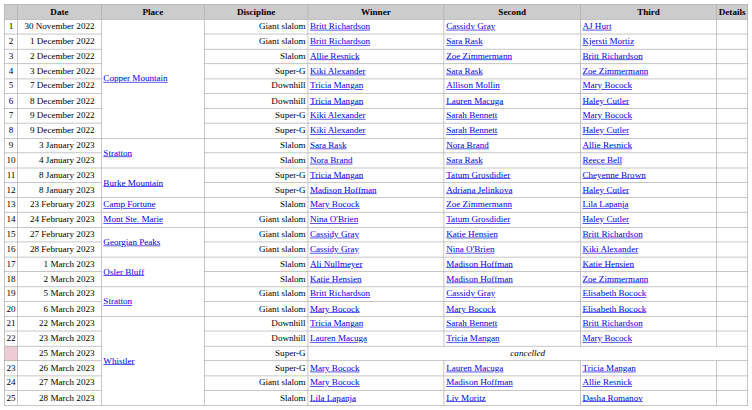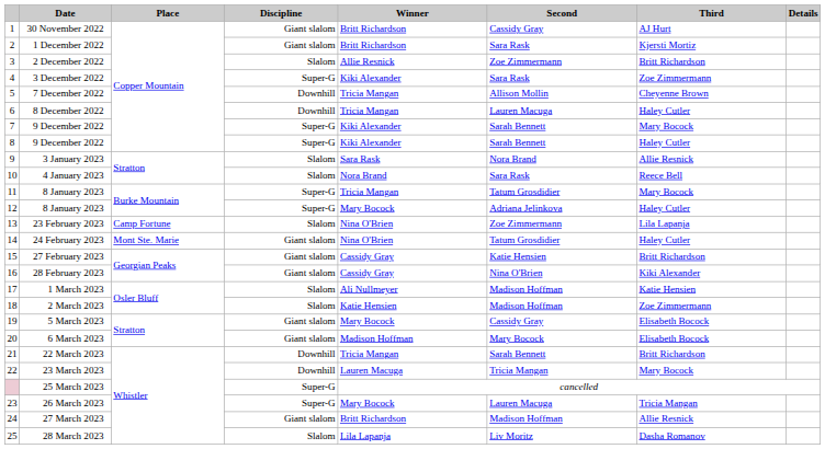 <table class="wikitable plainrowheaders" style="background:#fff; font-size:86%; line-height:16px; border:grey solid 1px; border-collapse:collapse;">
 <tr style="background:#ccc; text-align:center;">
 <th scope="col" style="background:#ccc; width=30 px;"></th>
 <th scope="col" style="background:#ccc; width:120px;">Date</th>
 <th scope="col" style="background:#ccc; width:150px;">Place</th>
 <th scope="col" style="background:#ccc; width:150px;">Discipline</th>
 <th scope="col" style="background:#ccc; width:200px;">Winner</th>
 <th scope="col" style="background:#ccc; width:200px;">Second</th>
 <th scope="col" style="background:#ccc; width:200px;">Third</th>
 <th scope="col" style="background:#ccc; width:10px;">Details</th>
 </tr>
 <tr>
 <td align=center>1</td>
 <td align=right>30 November 2022  </td>
 <td rowspan=8> <a href='#'>Copper Mountain</a></td>
 <td align=right>Giant slalom</td>
 <td> <a href='#'>Britt Richardson</a></td>
 <td> <a href='#'>Cassidy Gray</a></td>
 <td> <a href='#'>AJ Hurt</a></td>
 <td></td>
 </tr>
 <tr>
 <td align=center>2</td>
 <td align=right>1 December 2022  </td>
 <td align=right>Giant slalom</td>
 <td> <a href='#'>Britt Richardson</a></td>
 <td> <a href='#'>Sara Rask</a></td>
 <td> <a href='#'>Kjersti Mortiz</a></td>
 <td></td>
 </tr>
 <tr>
 <td align=center>3</td>
 <td align=right>2 December 2022  </td>
 <td align=right>Slalom</td>
 <td> <a href='#'>Allie Resnick</a></td>
 <td> <a href='#'>Zoe Zimmermann</a></td>
 <td> <a href='#'>Britt Richardson</a></td>
 <td></td>
 </tr>
 <tr>
 <td align=center>4</td>
 <td align=right>3 December 2022  </td>
 <td align=right>Super-G</td>
 <td> <a href='#'>Kiki Alexander</a></td>
 <td> <a href='#'>Sara Rask</a></td>
 <td> <a href='#'>Zoe Zimmermann</a></td>
 <td></td>
 </tr>
 <tr>
 <td align=center>5</td>
 <td align=right>7 December 2022  </td>
 <td align=right>Downhill</td>
 <td> <a href='#'>Tricia Mangan</a></td>
 <td> <a href='#'>Allison Mollin</a></td>
-<td> <a href='#'>Mary Bocock</a></td>
+<td> <a href='#'>Cheyenne Brown</a></td>
 <td></td>
 </tr>
 <tr>
 <td align=center>6</td>
 <td align=right>8 December 2022  </td>
 <td align=right>Downhill</td>
 <td> <a href='#'>Tricia Mangan</a></td>
 <td> <a href='#'>Lauren Macuga</a></td>
 <td> <a href='#'>Haley Cutler</a></td>
 <td></td>
 </tr>
 <tr>
 <td align=center>7</td>
 <td align=right>9 December 2022  </td>
 <td align=right>Super-G</td>
 <td> <a href='#'>Kiki Alexander</a></td>
 <td> <a href='#'>Sarah Bennett</a></td>
 <td> <a href='#'>Mary Bocock</a></td>
 <td></td>
 </tr>
 <tr>
 <td align=center>8</td>
 <td align=right>9 December 2022  </td>
 <td align=right>Super-G</td>
 <td> <a href='#'>Kiki Alexander</a></td>
 <td> <a href='#'>Sarah Bennett</a></td>
 <td> <a href='#'>Haley Cutler</a></td>
 <td></td>
 </tr>
 <tr>
 <td align=center>9</td>
 <td align=right>3 January 2023  </td>
 <td rowspan=2> <a href='#'>Stratton</a></td>
 <td align=right>Slalom</td>
 <td> <a href='#'>Sara Rask</a></td>
 <td> <a href='#'>Nora Brand</a></td>
 <td> <a href='#'>Allie Resnick</a></td>
 <td></td>
 </tr>
 <tr>
 <td align=center>10</td>
 <td align=right>4 January 2023  </td>
 <td align=right>Slalom</td>
 <td> <a href='#'>Nora Brand</a></td>
 <td> <a href='#'>Sara Rask</a></td>
 <td> <a href='#'>Reece Bell</a></td>
 <td></td>
 </tr>
 <tr>
 <td align=center>11</td>
 <td align=right>8 January 2023  </td>
 <td rowspan=2> <a href='#'>Burke Mountain</a></td>
 <td align=right>Super-G</td>
 <td> <a href='#'>Tricia Mangan</a></td>
 <td> <a href='#'>Tatum Grosdidier</a></td>
-<td> <a href='#'>Cheyenne Brown</a></td>
+<td> <a href='#'>Mary Bocock</a></td>
 <td></td>
 </tr>
 <tr>
 <td align=center>12</td>
 <td align=right>8 January 2023  </td>
 <td align=right>Super-G</td>
-<td> <a href='#'>Madison Hoffman</a></td>
+<td> <a href='#'>Mary Bocock</a></td>
 <td> <a href='#'>Adriana Jelinkova</a></td>
 <td> <a href='#'>Haley Cutler</a></td>
 <td></td>
 </tr>
 <tr>
 <td align=center>13</td>
 <td align=right>23 February 2023  </td>
 <td> <a href='#'>Camp Fortune</a></td>
 <td align=right>Slalom</td>
-<td> <a href='#'>Mary Bocock</a></td>
+<td> <a href='#'>Nina O'Brien</a></td>
 <td> <a href='#'>Zoe Zimmermann</a></td>
 <td> <a href='#'>Lila Lapanja</a></td>
 <td></td>
 </tr>
 <tr>
 <td align=center>14</td>
 <td align=right>24 February 2023  </td>
 <td> <a href='#'>Mont Ste. Marie</a></td>
 <td align=right>Giant slalom</td>
 <td> <a href='#'>Nina O'Brien</a></td>
 <td> <a href='#'>Tatum Grosdidier</a></td>
 <td> <a href='#'>Haley Cutler</a></td>
 <td></td>
 </tr>
 <tr>
 <td align=center>15</td>
 <td align=right>27 February 2023  </td>
 <td rowspan=2> <a href='#'>Georgian Peaks</a></td>
 <td align=right>Giant slalom</td>
 <td> <a href='#'>Cassidy Gray</a></td>
 <td> <a href='#'>Katie Hensien</a></td>
 <td> <a href='#'>Britt Richardson</a></td>
 <td></td>
 </tr>
 <tr>
 <td align=center>16</td>
 <td align=right>28 February 2023  </td>
 <td align=right>Giant slalom</td>
 <td> <a href='#'>Cassidy Gray</a></td>
 <td> <a href='#'>Nina O'Brien</a></td>
 <td> <a href='#'>Kiki Alexander</a></td>
 <td></td>
 </tr>
 <tr>
 <td align=center>17</td>
 <td align=right>1 March 2023  </td>
 <td rowspan=2> <a href='#'>Osler Bluff</a></td>
 <td align=right>Slalom</td>
 <td> <a href='#'>Ali Nullmeyer</a></td>
 <td> <a href='#'>Madison Hoffman</a></td>
 <td> <a href='#'>Katie Hensien</a></td>
 <td></td>
 </tr>
 <tr>
 <td align=center>18</td>
 <td align=right>2 March 2023  </td>
 <td align=right>Slalom</td>
 <td> <a href='#'>Katie Hensien</a></td>
 <td> <a href='#'>Madison Hoffman</a></td>
 <td> <a href='#'>Zoe Zimmermann</a></td>
 <td></td>
 </tr>
 <tr>
 <td align=center>19</td>
 <td align=right>5 March 2023  </td>
 <td rowspan=2> <a href='#'>Stratton</a></td>
 <td align=right>Giant slalom</td>
-<td> <a href='#'>Britt Richardson</a></td>
+<td> <a href='#'>Mary Bocock</a></td>
 <td> <a href='#'>Cassidy Gray</a></td>
 <td> <a href='#'>Elisabeth Bocock</a></td>
 <td></td>
 </tr>
 <tr>
 <td align=center>20</td>
 <td align=right>6 March 2023  </td>
 <td align=right>Giant slalom</td>
-<td> <a href='#'>Mary Bocock</a></td>
+<td> <a href='#'>Madison Hoffman</a></td>
 <td> <a href='#'>Mary Bocock</a></td>
 <td> <a href='#'>Elisabeth Bocock</a></td>
 <td></td>
 </tr>
 <tr>
 <td align=center>21</td>
 <td align=right>22 March 2023  </td>
 <td rowspan=6> <a href='#'>Whistler</a></td>
 <td align=right>Downhill</td>
 <td> <a href='#'>Tricia Mangan</a></td>
 <td> <a href='#'>Sarah Bennett</a></td>
 <td> <a href='#'>Britt Richardson</a></td>
 <td></td>
 </tr>
 <tr>
 <td align=center>22</td>
 <td align=right>23 March 2023  </td>
 <td align=right>Downhill</td>
 <td> <a href='#'>Lauren Macuga</a></td>
 <td> <a href='#'>Tricia Mangan</a></td>
 <td> <a href='#'>Mary Bocock</a></td>
 <td></td>
 </tr>
 <tr>
 <td bgcolor="EDCCD5"></td>
 <td align=right>25 March 2023  </td>
 <td align=right>Super-G</td>
 <td colspan=4 align=center><em>cancelled</em></td>
 </tr>
 <tr>
 <td align=center>23</td>
 <td align=right>26 March 2023  </td>
 <td align=right>Super-G</td>
 <td> <a href='#'>Mary Bocock</a></td>
 <td> <a href='#'>Lauren Macuga</a></td>
 <td> <a href='#'>Tricia Mangan</a></td>
 <td></td>
 </tr>
 <tr>
 <td align=center>24</td>
 <td align=right>27 March 2023  </td>
 <td align=right>Giant slalom</td>
-<td> <a href='#'>Mary Bocock</a></td>
+<td> <a href='#'>Britt Richardson</a></td>
 <td> <a href='#'>Madison Hoffman</a></td>
 <td> <a href='#'>Allie Resnick</a></td>
 <td></td>
 </tr>
 <tr>
 <td align=center>25</td>
 <td align=right>28 March 2023  </td>
 <td align=right>Slalom</td>
 <td> <a href='#'>Lila Lapanja</a></td>
 <td> <a href='#'>Liv Moritz</a></td>
 <td> <a href='#'>Dasha Romanov</a></td>
 <td></td>
 </tr>
 </table>
